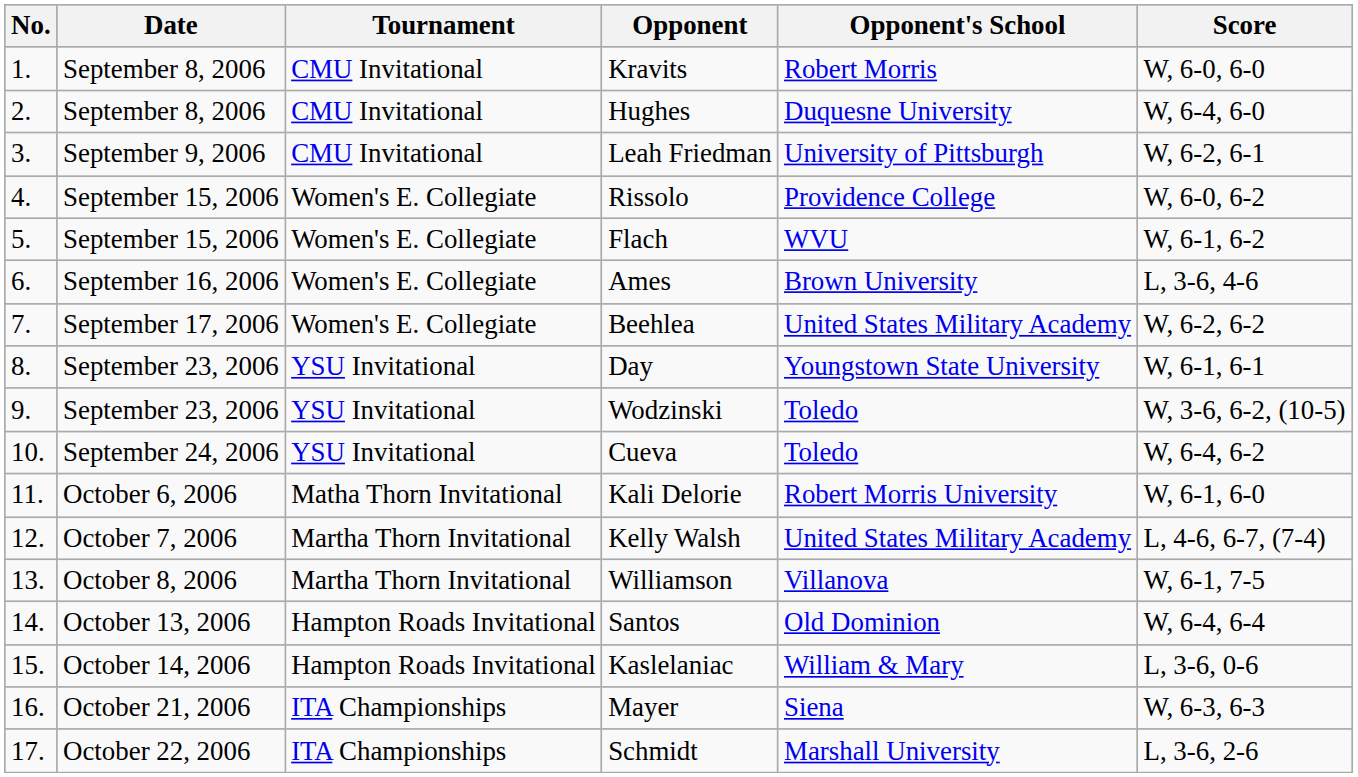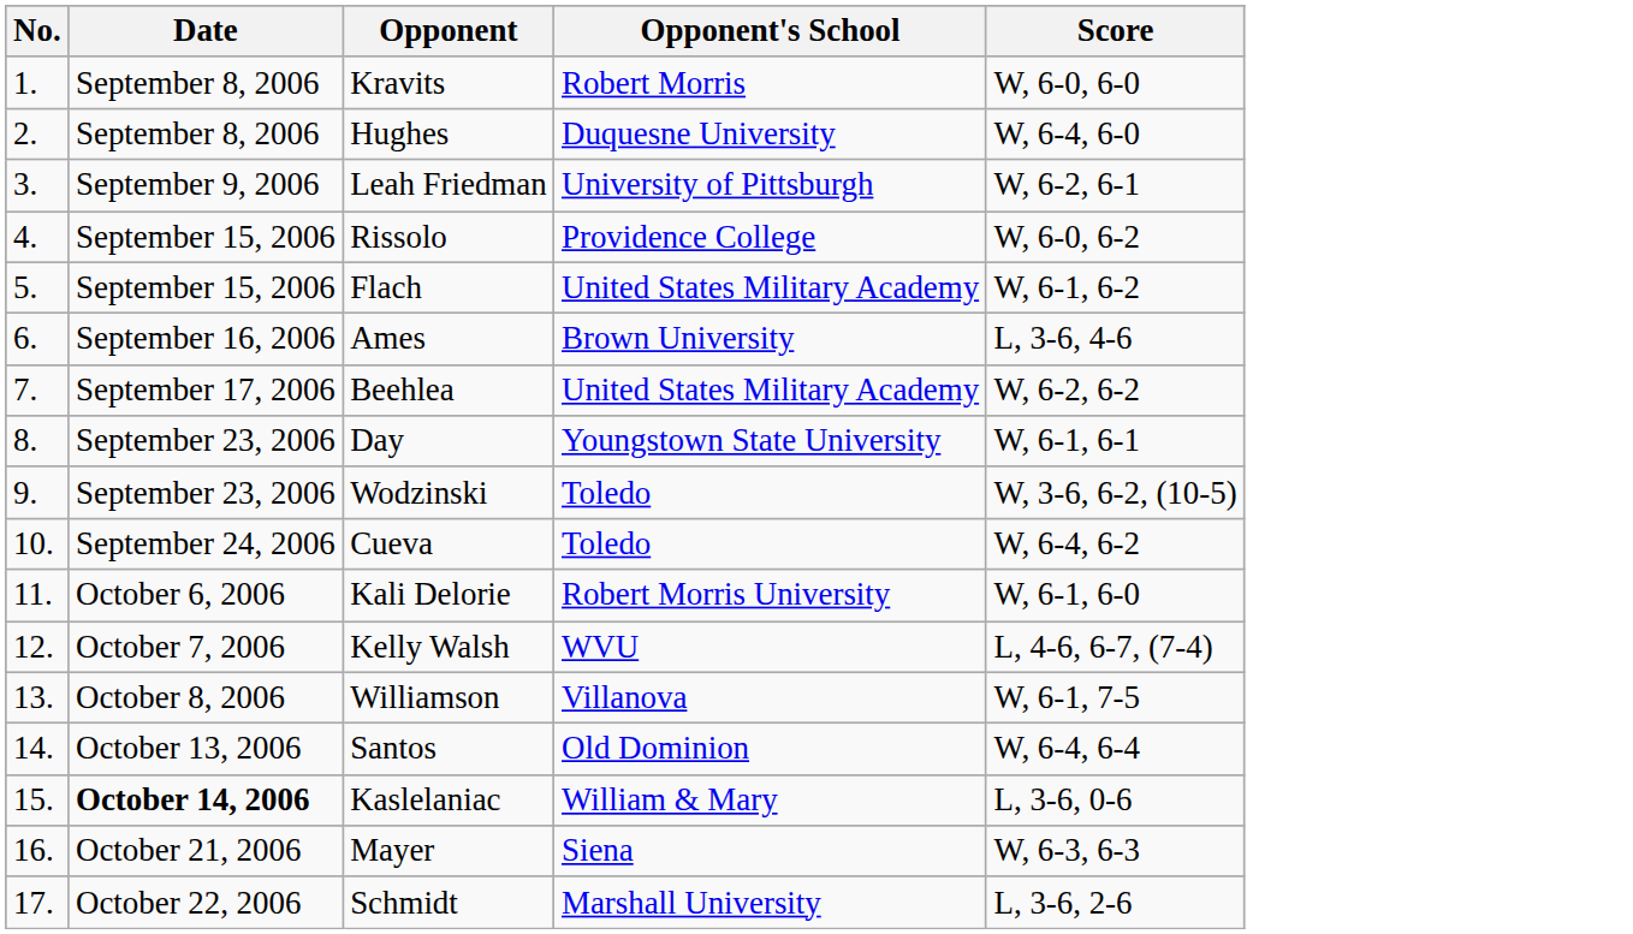 <table class="wikitable">
 <tr>
 <th>No.</th>
 <th>Date</th>
-<th>Tournament</th>
 <th>Opponent</th>
 <th>Opponent's School</th>
 <th>Score</th>
 </tr>
 <tr>
 <td>1.</td>
 <td>September 8, 2006</td>
-<td><a href='#'>CMU</a> Invitational</td>
 <td>Kravits</td>
 <td><a href='#'>Robert Morris</a></td>
 <td>W, 6-0, 6-0</td>
 </tr>
 <tr>
 <td>2.</td>
 <td>September 8, 2006</td>
-<td><a href='#'>CMU</a> Invitational</td>
 <td>Hughes</td>
 <td><a href='#'>Duquesne University</a></td>
 <td>W, 6-4, 6-0</td>
 </tr>
 <tr>
 <td>3.</td>
 <td>September 9, 2006</td>
-<td><a href='#'>CMU</a> Invitational</td>
 <td>Leah Friedman</td>
 <td><a href='#'>University of Pittsburgh</a></td>
 <td>W, 6-2, 6-1</td>
 </tr>
 <tr>
 <td>4.</td>
 <td>September 15, 2006</td>
-<td>Women's E. Collegiate</td>
 <td>Rissolo</td>
 <td><a href='#'>Providence College</a></td>
 <td>W, 6-0, 6-2</td>
 </tr>
 <tr>
 <td>5.</td>
 <td>September 15, 2006</td>
-<td>Women's E. Collegiate</td>
 <td>Flach</td>
-<td><a href='#'>WVU</a></td>
+<td><a href='#'>United States Military Academy</a></td>
 <td>W, 6-1, 6-2</td>
 </tr>
 <tr>
 <td>6.</td>
 <td>September 16, 2006</td>
-<td>Women's E. Collegiate</td>
 <td>Ames</td>
 <td><a href='#'>Brown University</a></td>
 <td>L, 3-6, 4-6</td>
 </tr>
 <tr>
 <td>7.</td>
 <td>September 17, 2006</td>
-<td>Women's E. Collegiate</td>
 <td>Beehlea</td>
 <td><a href='#'>United States Military Academy</a></td>
 <td>W, 6-2, 6-2</td>
 </tr>
 <tr>
 <td>8.</td>
 <td>September 23, 2006</td>
-<td><a href='#'>YSU</a> Invitational</td>
 <td>Day</td>
 <td><a href='#'>Youngstown State University</a></td>
 <td>W, 6-1, 6-1</td>
 </tr>
 <tr>
 <td>9.</td>
 <td>September 23, 2006</td>
-<td><a href='#'>YSU</a> Invitational</td>
 <td>Wodzinski</td>
 <td><a href='#'>Toledo</a></td>
 <td>W, 3-6, 6-2, (10-5)</td>
 </tr>
 <tr>
 <td>10.</td>
 <td>September 24, 2006</td>
-<td><a href='#'>YSU</a> Invitational</td>
 <td>Cueva</td>
 <td><a href='#'>Toledo</a></td>
 <td>W, 6-4, 6-2</td>
 </tr>
 <tr>
 <td>11.</td>
 <td>October 6, 2006</td>
-<td>Matha Thorn Invitational</td>
 <td>Kali Delorie</td>
 <td><a href='#'>Robert Morris University</a></td>
 <td>W, 6-1, 6-0</td>
 </tr>
 <tr>
 <td>12.</td>
 <td>October 7, 2006</td>
-<td>Martha Thorn Invitational</td>
 <td>Kelly Walsh</td>
-<td><a href='#'>United States Military Academy</a></td>
+<td><a href='#'>WVU</a></td>
 <td>L, 4-6, 6-7, (7-4)</td>
 </tr>
 <tr>
 <td>13.</td>
 <td>October 8, 2006</td>
-<td>Martha Thorn Invitational</td>
 <td>Williamson</td>
 <td><a href='#'>Villanova</a></td>
 <td>W, 6-1, 7-5</td>
 </tr>
 <tr>
 <td>14.</td>
 <td>October 13, 2006</td>
-<td>Hampton Roads Invitational</td>
 <td>Santos</td>
 <td><a href='#'>Old Dominion</a></td>
 <td>W, 6-4, 6-4</td>
 </tr>
 <tr>
 <td>15.</td>
-<td>October 14, 2006</td>
-<td>Hampton Roads Invitational</td>
+<td><strong>October 14, 2006</strong></td>
 <td>Kaslelaniac</td>
 <td><a href='#'>William & Mary</a></td>
 <td>L, 3-6, 0-6</td>
 </tr>
 <tr>
 <td>16.</td>
 <td>October 21, 2006</td>
-<td><a href='#'>ITA</a> Championships</td>
 <td>Mayer</td>
 <td><a href='#'>Siena</a></td>
 <td>W, 6-3, 6-3</td>
 </tr>
 <tr>
 <td>17.</td>
 <td>October 22, 2006</td>
-<td><a href='#'>ITA</a> Championships</td>
 <td>Schmidt</td>
 <td><a href='#'>Marshall University</a></td>
 <td>L, 3-6, 2-6</td>
 </tr>
 </table>
